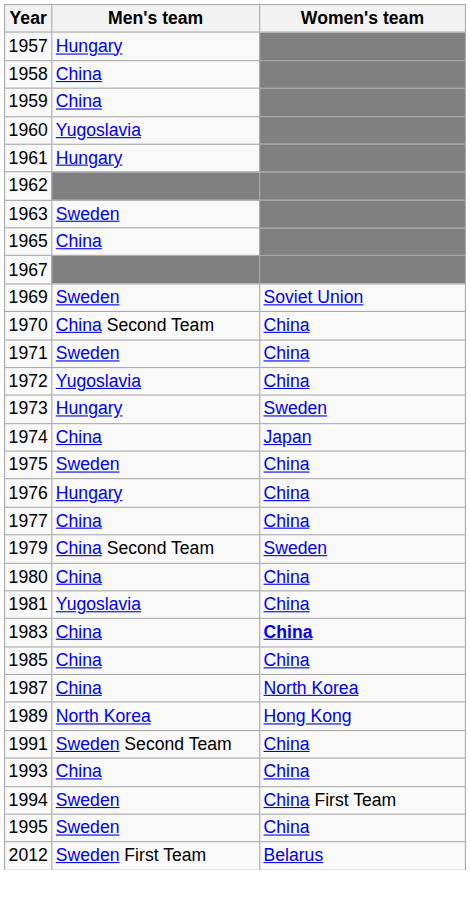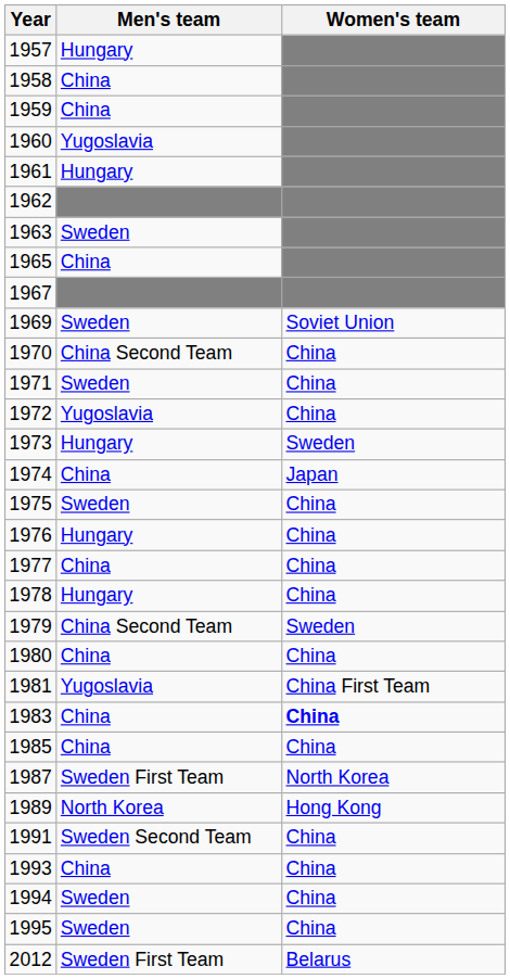 <table class="wikitable" style="text-align: left; width: 420px;">
 <tr>
 <th width="20">Year</th>
 <th width="210">Men's team</th>
 <th width="210">Women's team</th>
 </tr>
 <tr>
 <td>1957</td>
 <td> <a href='#'>Hungary</a></td>
 <td bgcolor=gray></td>
 </tr>
 <tr>
 <td>1958</td>
 <td> <a href='#'>China</a></td>
 <td bgcolor=gray></td>
 </tr>
 <tr>
 <td>1959</td>
 <td> <a href='#'>China</a></td>
 <td bgcolor=gray></td>
 </tr>
 <tr>
 <td>1960</td>
 <td> <a href='#'>Yugoslavia</a></td>
 <td bgcolor=gray></td>
 </tr>
 <tr>
 <td>1961</td>
 <td> <a href='#'>Hungary</a></td>
 <td bgcolor=gray></td>
 </tr>
 <tr>
 <td>1962</td>
 <td bgcolor=gray></td>
 <td bgcolor=gray></td>
 </tr>
 <tr>
 <td>1963</td>
 <td> <a href='#'>Sweden</a></td>
 <td bgcolor=gray></td>
 </tr>
 <tr>
 <td>1965</td>
 <td> <a href='#'>China</a></td>
 <td bgcolor=gray></td>
 </tr>
 <tr>
 <td>1967</td>
 <td bgcolor=gray></td>
 <td bgcolor=gray></td>
 </tr>
 <tr>
 <td>1969</td>
 <td> <a href='#'>Sweden</a></td>
 <td> <a href='#'>Soviet Union</a></td>
 </tr>
 <tr>
 <td>1970</td>
 <td> <a href='#'>China</a> Second Team</td>
 <td> <a href='#'>China</a></td>
 </tr>
 <tr>
 <td>1971</td>
 <td> <a href='#'>Sweden</a></td>
 <td> <a href='#'>China</a></td>
 </tr>
 <tr>
 <td>1972</td>
 <td> <a href='#'>Yugoslavia</a></td>
 <td> <a href='#'>China</a></td>
 </tr>
 <tr>
 <td>1973</td>
 <td> <a href='#'>Hungary</a></td>
 <td> <a href='#'>Sweden</a></td>
 </tr>
 <tr>
 <td>1974</td>
 <td> <a href='#'>China</a></td>
 <td> <a href='#'>Japan</a></td>
 </tr>
 <tr>
 <td>1975</td>
 <td> <a href='#'>Sweden</a></td>
 <td> <a href='#'>China</a></td>
 </tr>
 <tr>
 <td>1976</td>
 <td> <a href='#'>Hungary</a></td>
 <td> <a href='#'>China</a></td>
 </tr>
 <tr>
 <td>1977</td>
 <td> <a href='#'>China</a></td>
 <td> <a href='#'>China</a></td>
 </tr>
 <tr>
+<td>1978</td>
+<td> <a href='#'>Hungary</a></td>
+<td> <a href='#'>China</a></td>
+</tr>
+<tr>
 <td>1979</td>
 <td> <a href='#'>China</a> Second Team</td>
 <td> <a href='#'>Sweden</a></td>
 </tr>
 <tr>
 <td>1980</td>
 <td> <a href='#'>China</a></td>
 <td> <a href='#'>China</a></td>
 </tr>
 <tr>
 <td>1981</td>
 <td> <a href='#'>Yugoslavia</a></td>
-<td> <a href='#'>China</a></td>
+<td> <a href='#'>China</a> First Team</td>
 </tr>
 <tr>
 <td>1983</td>
 <td> <a href='#'>China</a></td>
 <td><strong> <a href='#'>China</a></strong></td>
 </tr>
 <tr>
 <td>1985</td>
 <td> <a href='#'>China</a></td>
 <td> <a href='#'>China</a></td>
 </tr>
 <tr>
 <td>1987</td>
-<td> <a href='#'>China</a></td>
+<td> <a href='#'>Sweden</a> First Team</td>
 <td> <a href='#'>North Korea</a></td>
 </tr>
 <tr>
 <td>1989</td>
 <td> <a href='#'>North Korea</a></td>
 <td> <a href='#'>Hong Kong</a></td>
 </tr>
 <tr>
 <td>1991</td>
 <td> <a href='#'>Sweden</a> Second Team</td>
 <td> <a href='#'>China</a></td>
 </tr>
 <tr>
 <td>1993</td>
 <td> <a href='#'>China</a></td>
 <td> <a href='#'>China</a></td>
 </tr>
 <tr>
 <td>1994</td>
 <td> <a href='#'>Sweden</a></td>
-<td> <a href='#'>China</a> First Team</td>
+<td> <a href='#'>China</a></td>
 </tr>
 <tr>
 <td>1995</td>
 <td> <a href='#'>Sweden</a></td>
 <td> <a href='#'>China</a></td>
 </tr>
 <tr>
 <td>2012</td>
 <td> <a href='#'>Sweden</a> First Team</td>
 <td> <a href='#'>Belarus</a></td>
 </tr>
 </table>
